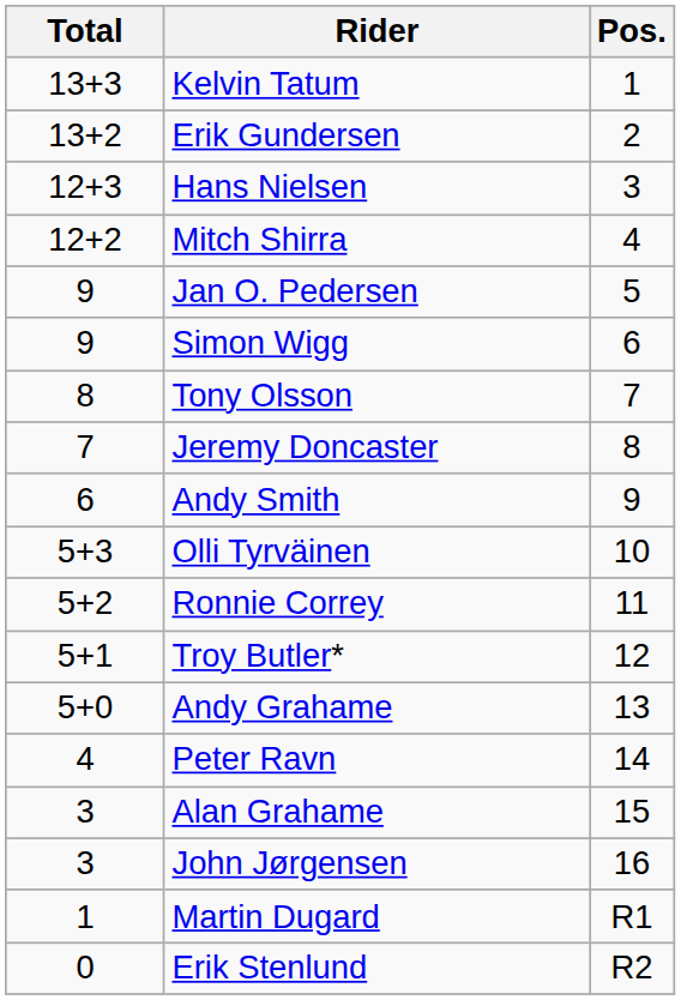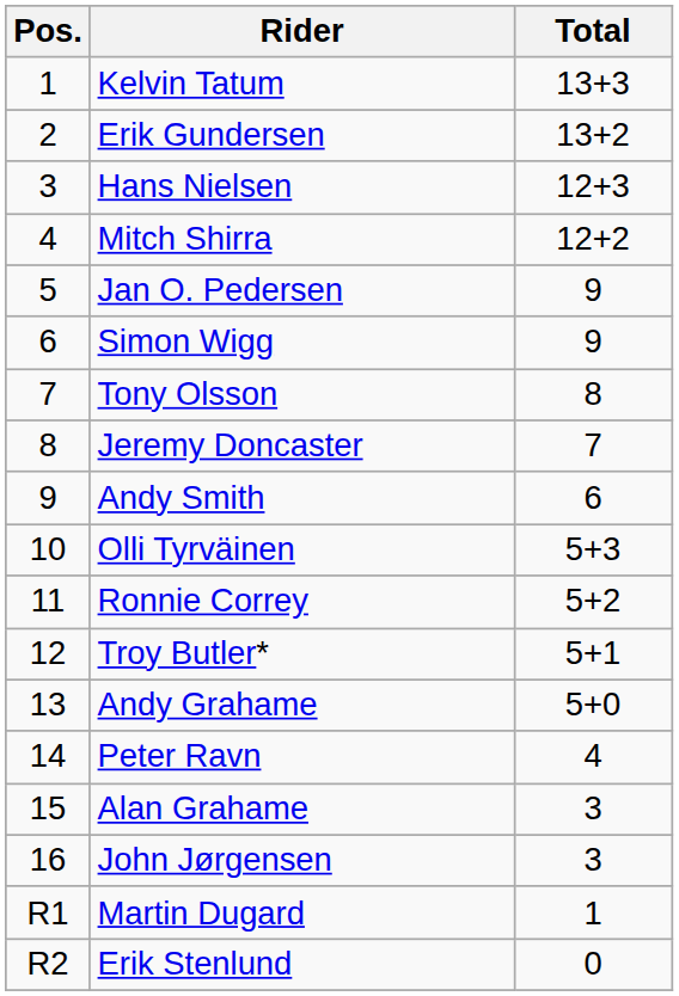 <table class=wikitable>
 <tr>
+<th width=25px>Pos.</th>
+<th width=200px>Rider</th>
 <th width=70px>Total</th>
-<th width=200px>Rider</th>
-<th width=25px>Pos.</th>
 </tr>
 <tr align=center >
+<td>1</td>
+<td align=left> <a href='#'>Kelvin Tatum</a></td>
 <td>13+3</td>
-<td align=left> <a href='#'>Kelvin Tatum</a></td>
-<td>1</td>
 </tr>
 <tr align=center >
+<td>2</td>
+<td align=left> <a href='#'>Erik Gundersen</a></td>
 <td>13+2</td>
-<td align=left> <a href='#'>Erik Gundersen</a></td>
-<td>2</td>
 </tr>
 <tr align=center >
+<td>3</td>
+<td align=left> <a href='#'>Hans Nielsen</a></td>
 <td>12+3</td>
-<td align=left> <a href='#'>Hans Nielsen</a></td>
-<td>3</td>
 </tr>
 <tr align=center >
+<td>4</td>
+<td align=left> <a href='#'>Mitch Shirra</a></td>
 <td>12+2</td>
-<td align=left> <a href='#'>Mitch Shirra</a></td>
-<td>4</td>
+</tr>
+<tr align=center >
+<td>5</td>
+<td align=left> <a href='#'>Jan O. Pedersen</a></td>
+<td>9</td>
+</tr>
+<tr align=center >
+<td>6</td>
+<td align=left> <a href='#'>Simon Wigg</a></td>
+<td>9</td>
+</tr>
+<tr align=center >
+<td>7</td>
+<td align=left> <a href='#'>Tony Olsson</a></td>
+<td>8</td>
+</tr>
+<tr align=center >
+<td>8</td>
+<td align=left> <a href='#'>Jeremy Doncaster</a></td>
+<td>7</td>
 </tr>
 <tr align=center >
 <td>9</td>
-<td align=left> <a href='#'>Jan O. Pedersen</a></td>
-<td>5</td>
-</tr>
-<tr align=center >
-<td>9</td>
-<td align=left> <a href='#'>Simon Wigg</a></td>
+<td align=left> <a href='#'>Andy Smith</a></td>
 <td>6</td>
 </tr>
 <tr align=center >
-<td>8</td>
-<td align=left> <a href='#'>Tony Olsson</a></td>
-<td>7</td>
+<td>10</td>
+<td align=left> <a href='#'>Olli Tyrväinen</a></td>
+<td>5+3</td>
 </tr>
 <tr align=center >
-<td>7</td>
-<td align=left> <a href='#'>Jeremy Doncaster</a></td>
-<td>8</td>
+<td>11</td>
+<td align=left> <a href='#'>Ronnie Correy</a></td>
+<td>5+2</td>
 </tr>
 <tr align=center >
-<td>6</td>
-<td align=left> <a href='#'>Andy Smith</a></td>
-<td>9</td>
-</tr>
-<tr align=center >
-<td>5+3</td>
-<td align=left> <a href='#'>Olli Tyrväinen</a></td>
-<td>10</td>
-</tr>
-<tr align=center >
-<td>5+2</td>
-<td align=left> <a href='#'>Ronnie Correy</a></td>
-<td>11</td>
-</tr>
-<tr align=center >
+<td>12</td>
+<td align=left> <a href='#'>Troy Butler</a>*</td>
 <td>5+1</td>
-<td align=left> <a href='#'>Troy Butler</a>*</td>
-<td>12</td>
 </tr>
 <tr align=center>
+<td>13</td>
+<td align=left> <a href='#'>Andy Grahame</a></td>
 <td>5+0</td>
-<td align=left> <a href='#'>Andy Grahame</a></td>
-<td>13</td>
 </tr>
 <tr align=center>
+<td>14</td>
+<td align=left> <a href='#'>Peter Ravn</a></td>
 <td>4</td>
-<td align=left> <a href='#'>Peter Ravn</a></td>
-<td>14</td>
 </tr>
 <tr align=center>
+<td>15</td>
+<td align=left> <a href='#'>Alan Grahame</a></td>
 <td>3</td>
-<td align=left> <a href='#'>Alan Grahame</a></td>
-<td>15</td>
 </tr>
 <tr align=center>
+<td>16</td>
+<td align=left> <a href='#'>John Jørgensen</a></td>
 <td>3</td>
-<td align=left> <a href='#'>John Jørgensen</a></td>
-<td>16</td>
 </tr>
 <tr align=center>
+<td>R1</td>
+<td align=left> <a href='#'>Martin Dugard</a></td>
 <td>1</td>
-<td align=left> <a href='#'>Martin Dugard</a></td>
-<td>R1</td>
 </tr>
 <tr align=center>
+<td>R2</td>
+<td align=left> <a href='#'>Erik Stenlund</a></td>
 <td>0</td>
-<td align=left> <a href='#'>Erik Stenlund</a></td>
-<td>R2</td>
 </tr>
 </table>
